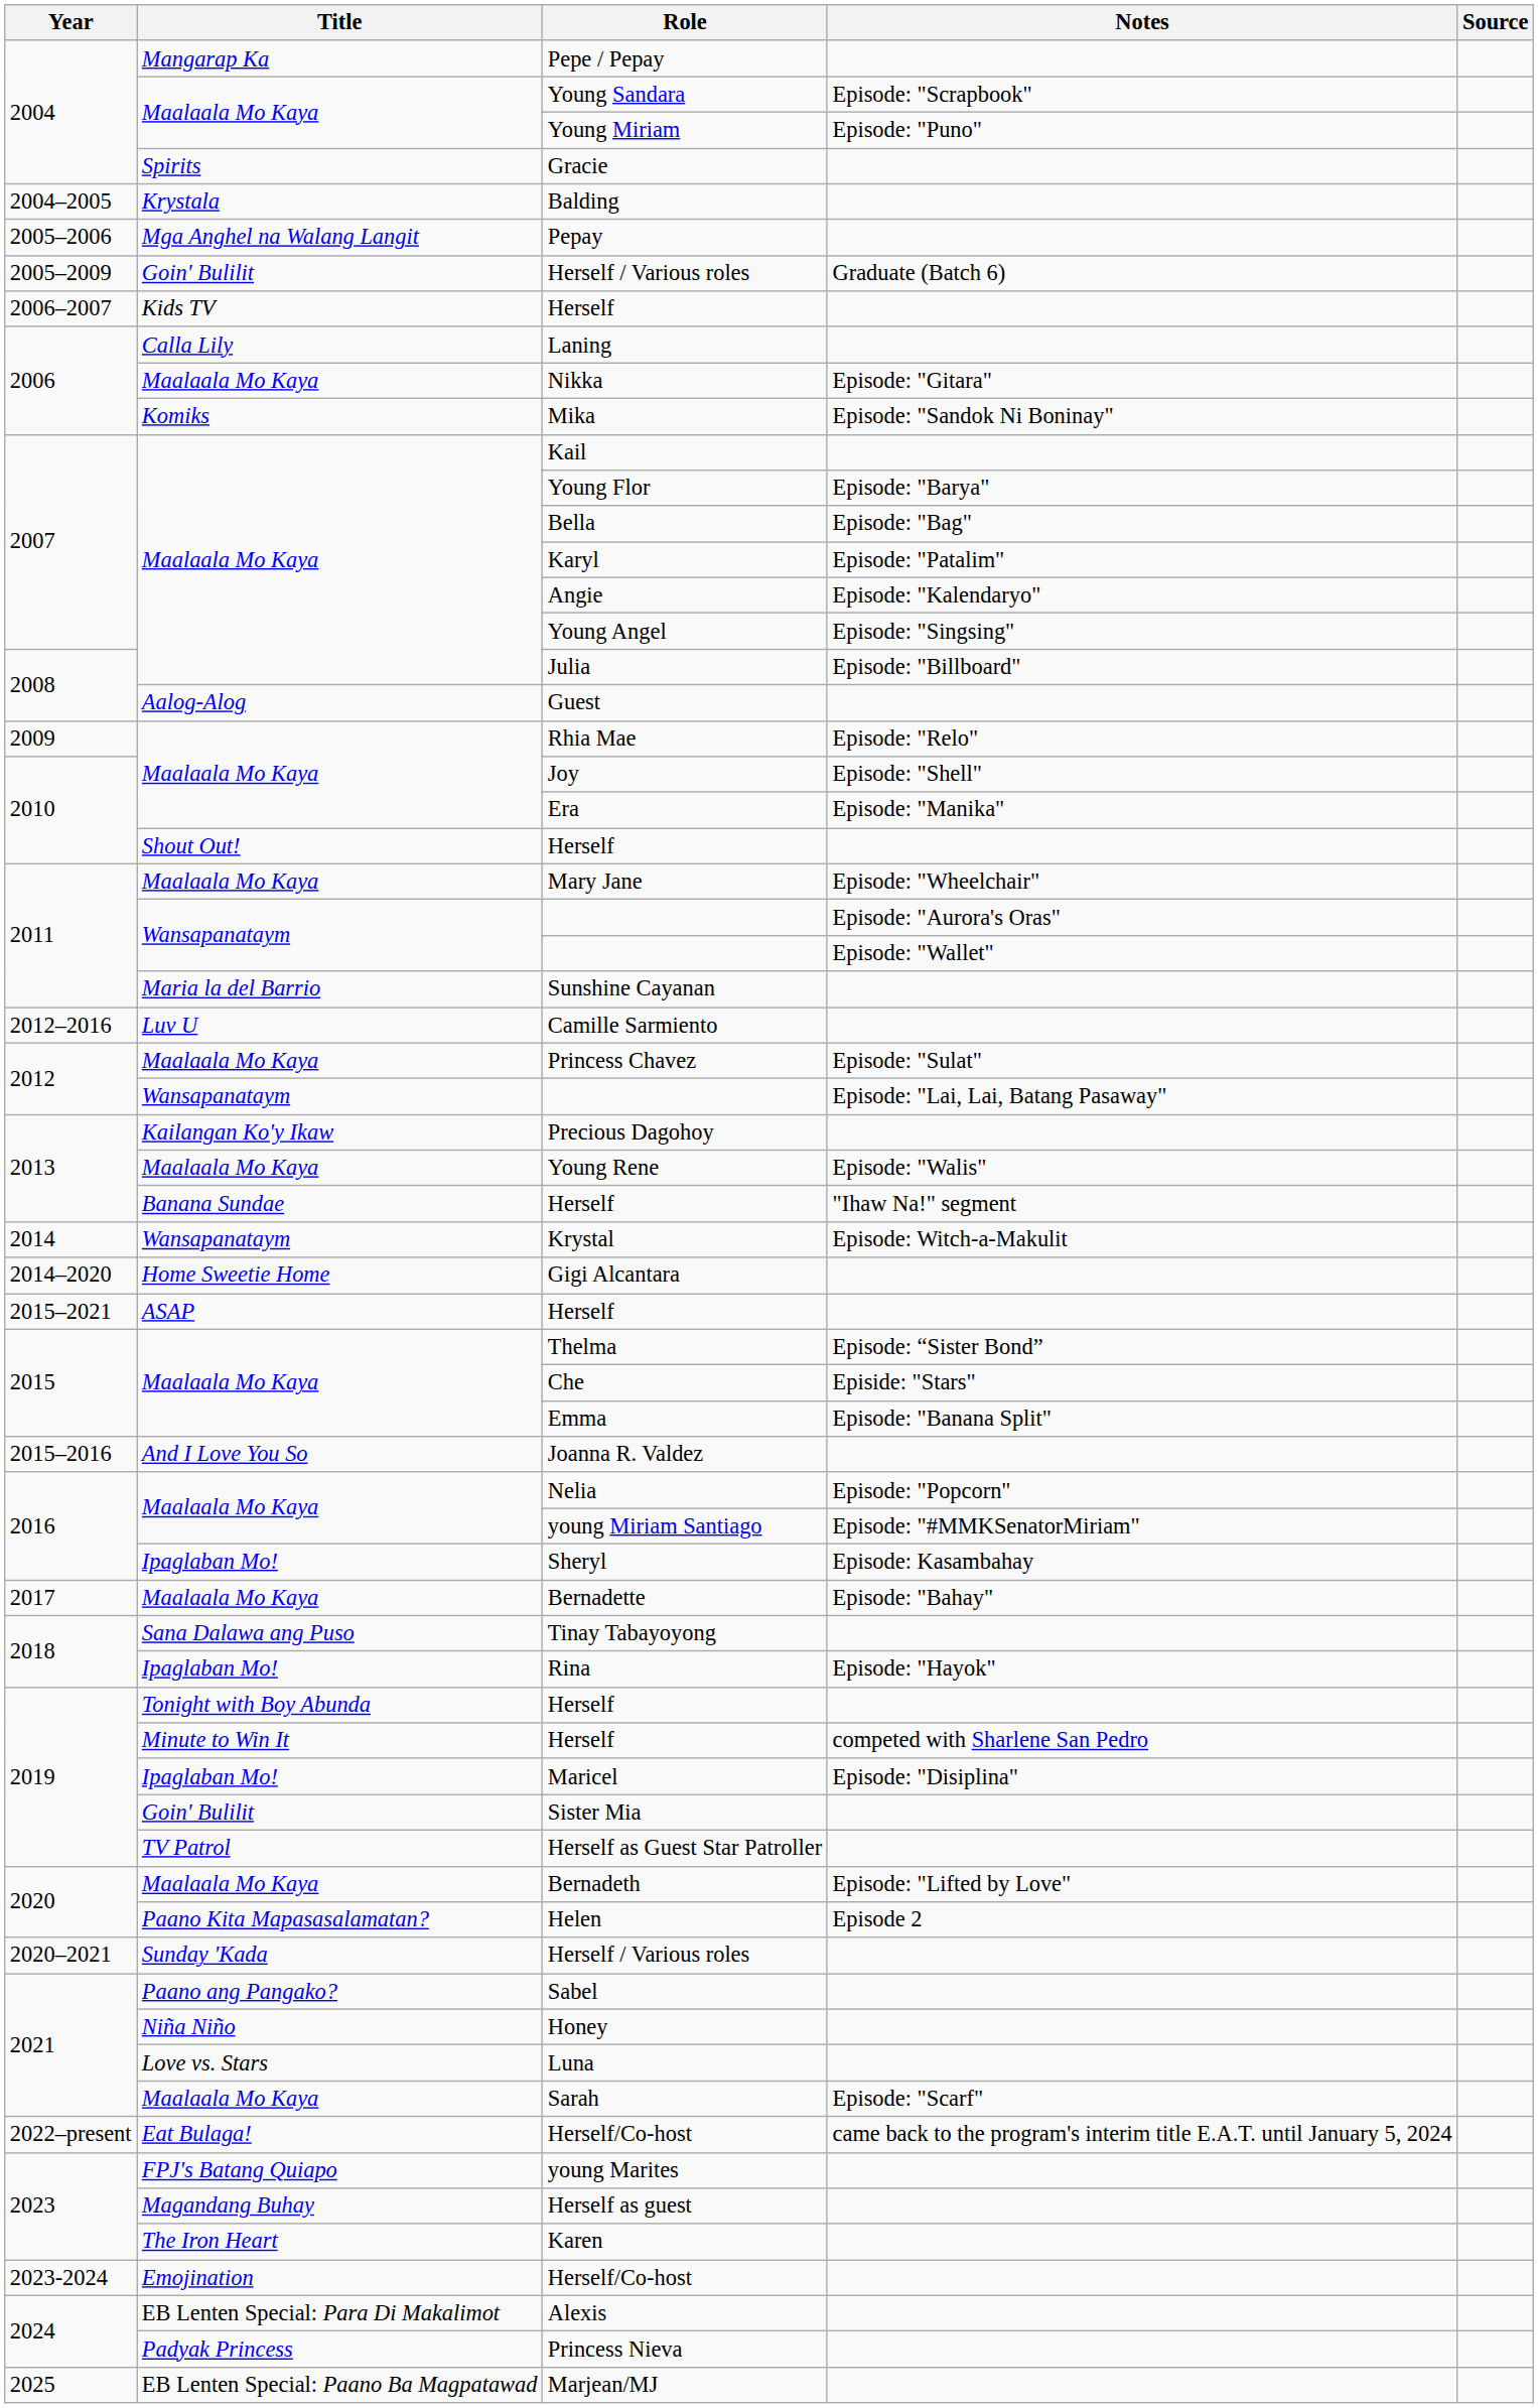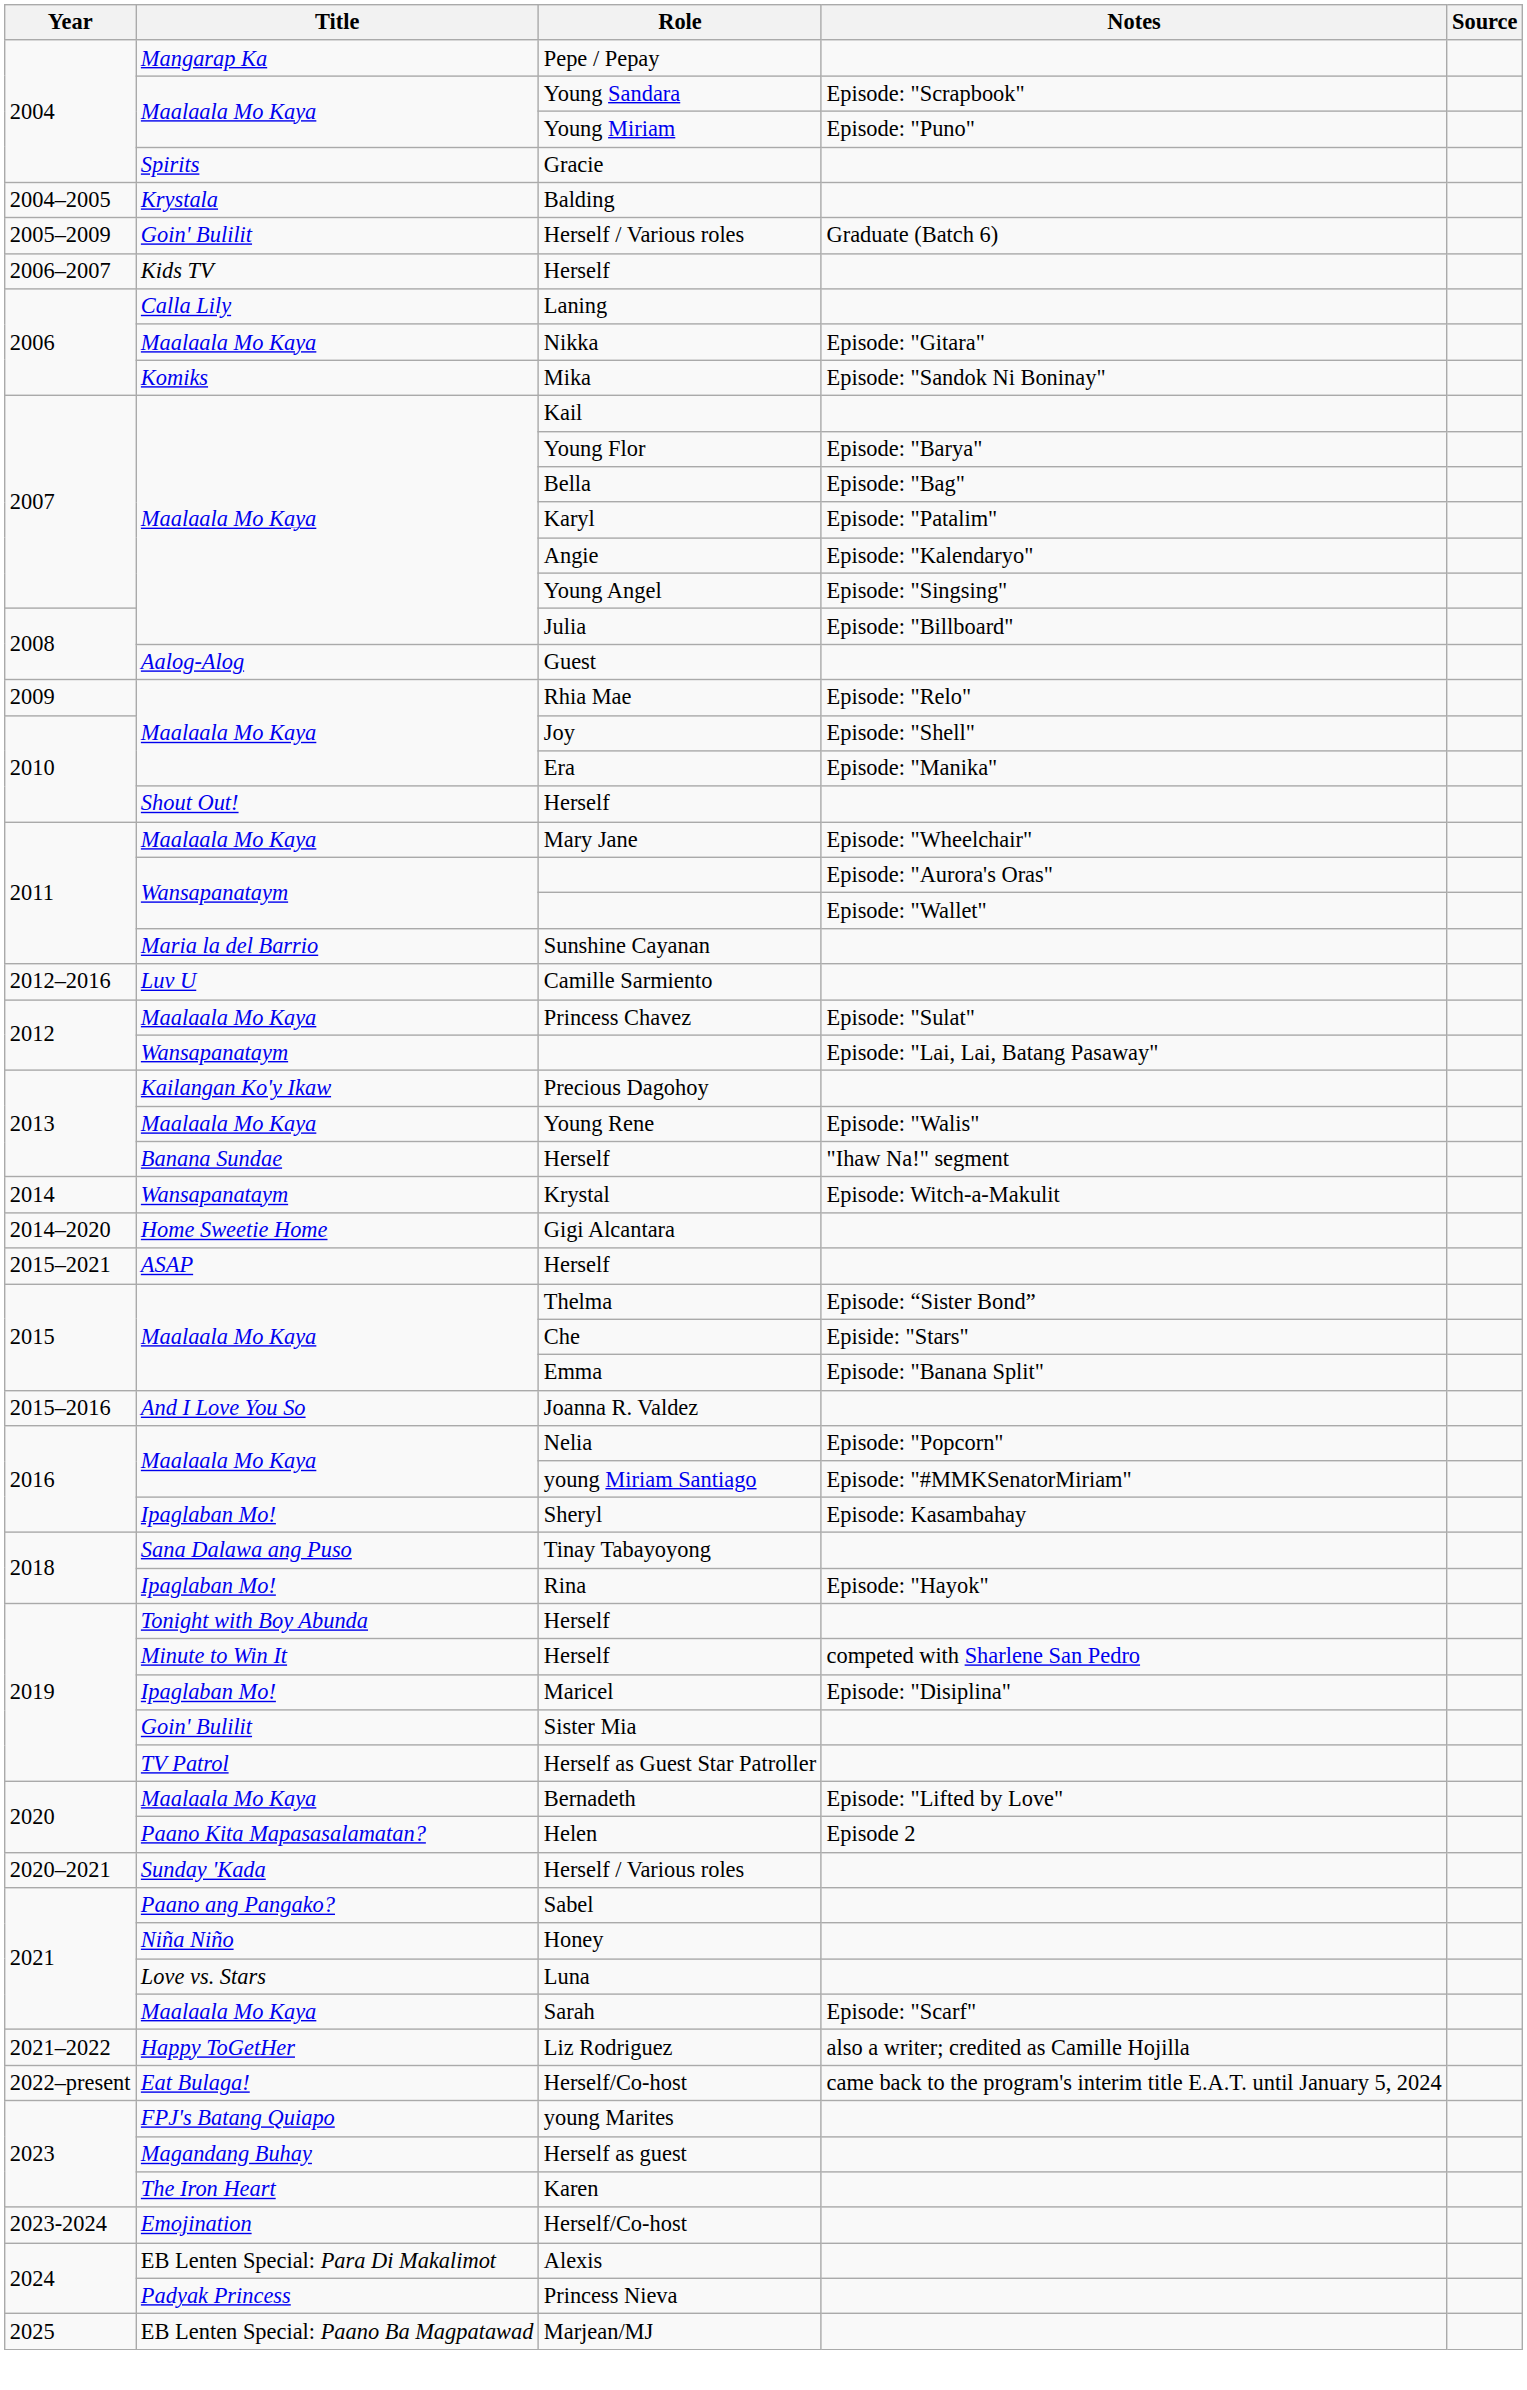 <table class="wikitable">
 <tr>
 <th>Year</th>
 <th>Title</th>
 <th>Role</th>
 <th>Notes</th>
 <th>Source</th>
 </tr>
 <tr>
 <td rowspan="4">2004</td>
 <td><em><a href='#'>Mangarap Ka</a></em></td>
 <td>Pepe / Pepay</td>
 <td></td>
 <td></td>
 </tr>
 <tr>
 <td rowspan="2"><em><a href='#'>Maalaala Mo Kaya</a></em></td>
 <td>Young <a href='#'>Sandara</a></td>
 <td>Episode: "Scrapbook"</td>
 <td></td>
 </tr>
 <tr>
 <td>Young <a href='#'>Miriam</a></td>
 <td>Episode: "Puno"</td>
 <td></td>
 </tr>
 <tr>
 <td><em><a href='#'>Spirits</a></em></td>
 <td>Gracie</td>
 <td></td>
 <td></td>
 </tr>
 <tr>
 <td>2004–2005</td>
 <td><em><a href='#'>Krystala</a></em></td>
 <td>Balding</td>
-<td></td>
-<td></td>
-</tr>
-<tr>
-<td>2005–2006</td>
-<td><em><a href='#'>Mga Anghel na Walang Langit</a></em></td>
-<td>Pepay</td>
 <td></td>
 <td></td>
 </tr>
 <tr>
 <td>2005–2009</td>
 <td><em><a href='#'>Goin' Bulilit</a></em></td>
 <td>Herself / Various roles</td>
 <td>Graduate (Batch 6)</td>
 <td></td>
 </tr>
 <tr>
 <td>2006–2007</td>
 <td><em>Kids TV</em></td>
 <td>Herself</td>
 <td></td>
 <td></td>
 </tr>
 <tr>
 <td rowspan="3">2006</td>
 <td><em><a href='#'>Calla Lily</a></em></td>
 <td>Laning</td>
 <td></td>
 <td></td>
 </tr>
 <tr>
 <td><em><a href='#'>Maalaala Mo Kaya</a></em></td>
 <td>Nikka</td>
 <td>Episode: "Gitara"</td>
 <td></td>
 </tr>
 <tr>
 <td><em><a href='#'>Komiks</a></em></td>
 <td>Mika</td>
 <td>Episode: "Sandok Ni Boninay"</td>
 <td></td>
 </tr>
 <tr>
 <td rowspan="6">2007</td>
 <td rowspan="7"><em><a href='#'>Maalaala Mo Kaya</a></em></td>
 <td>Kail</td>
 <td></td>
 <td></td>
 </tr>
 <tr>
 <td>Young Flor</td>
 <td>Episode: "Barya"</td>
 <td></td>
 </tr>
 <tr>
 <td>Bella</td>
 <td>Episode: "Bag"</td>
 <td></td>
 </tr>
 <tr>
 <td>Karyl</td>
 <td>Episode: "Patalim"</td>
 <td></td>
 </tr>
 <tr>
 <td>Angie</td>
 <td>Episode: "Kalendaryo"</td>
 <td></td>
 </tr>
 <tr>
 <td>Young Angel</td>
 <td>Episode: "Singsing"</td>
 <td></td>
 </tr>
 <tr>
 <td rowspan="2">2008</td>
 <td>Julia</td>
 <td>Episode: "Billboard"</td>
 <td></td>
 </tr>
 <tr>
 <td><em><a href='#'>Aalog-Alog</a></em></td>
 <td>Guest</td>
 <td></td>
 <td></td>
 </tr>
 <tr>
 <td>2009</td>
 <td rowspan="3"><em><a href='#'>Maalaala Mo Kaya</a></em></td>
 <td>Rhia Mae</td>
 <td>Episode: "Relo"</td>
 <td></td>
 </tr>
 <tr>
 <td rowspan="3">2010</td>
 <td>Joy</td>
 <td>Episode: "Shell"</td>
 <td></td>
 </tr>
 <tr>
 <td>Era</td>
 <td>Episode: "Manika"</td>
 <td></td>
 </tr>
 <tr>
 <td><em><a href='#'>Shout Out!</a></em></td>
 <td>Herself</td>
 <td></td>
 <td></td>
 </tr>
 <tr>
 <td rowspan="4">2011</td>
 <td><em><a href='#'>Maalaala Mo Kaya</a></em></td>
 <td>Mary Jane</td>
 <td>Episode: "Wheelchair"</td>
 <td></td>
 </tr>
 <tr>
 <td rowspan="2"><em><a href='#'>Wansapanataym</a></em></td>
 <td></td>
 <td>Episode: "Aurora's Oras"</td>
 <td></td>
 </tr>
 <tr>
 <td></td>
 <td>Episode: "Wallet"</td>
 <td></td>
 </tr>
 <tr>
 <td><em><a href='#'>Maria la del Barrio</a></em></td>
 <td>Sunshine Cayanan</td>
 <td></td>
 <td></td>
 </tr>
 <tr>
 <td>2012–2016</td>
 <td><em><a href='#'>Luv U</a></em></td>
 <td>Camille Sarmiento</td>
 <td></td>
 <td></td>
 </tr>
 <tr>
 <td rowspan="2">2012</td>
 <td><em><a href='#'>Maalaala Mo Kaya</a></em></td>
 <td>Princess Chavez</td>
 <td>Episode: "Sulat"</td>
 <td></td>
 </tr>
 <tr>
 <td><em><a href='#'>Wansapanataym</a></em></td>
 <td></td>
 <td>Episode: "Lai, Lai, Batang Pasaway"</td>
 <td></td>
 </tr>
 <tr>
 <td rowspan="3">2013</td>
 <td><em><a href='#'>Kailangan Ko'y Ikaw</a></em></td>
 <td>Precious Dagohoy</td>
 <td></td>
 <td></td>
 </tr>
 <tr>
 <td><em><a href='#'>Maalaala Mo Kaya</a></em></td>
 <td>Young Rene</td>
 <td>Episode: "Walis"</td>
 <td></td>
 </tr>
 <tr>
 <td><em><a href='#'>Banana Sundae</a></em></td>
 <td>Herself</td>
 <td>"Ihaw Na!" segment</td>
 <td></td>
 </tr>
 <tr>
 <td>2014</td>
 <td><em><a href='#'>Wansapanataym</a></em></td>
 <td>Krystal</td>
 <td>Episode: Witch-a-Makulit</td>
 <td></td>
 </tr>
 <tr>
 <td>2014–2020</td>
 <td><em><a href='#'>Home Sweetie Home</a></em></td>
 <td>Gigi Alcantara</td>
 <td></td>
 <td></td>
 </tr>
 <tr>
 <td>2015–2021</td>
 <td><em><a href='#'>ASAP</a></em></td>
 <td>Herself</td>
 <td></td>
 <td></td>
 </tr>
 <tr>
 <td rowspan="3">2015</td>
 <td rowspan="3"><em><a href='#'>Maalaala Mo Kaya</a></em></td>
 <td>Thelma</td>
 <td>Episode: “Sister Bond”</td>
 <td></td>
 </tr>
 <tr>
 <td>Che</td>
 <td>Episide: "Stars"</td>
 <td></td>
 </tr>
 <tr>
 <td>Emma</td>
 <td>Episode: "Banana Split"</td>
 <td></td>
 </tr>
 <tr>
 <td>2015–2016</td>
 <td><em><a href='#'>And I Love You So</a></em></td>
 <td>Joanna R. Valdez</td>
 <td></td>
 <td></td>
 </tr>
 <tr>
 <td rowspan="3">2016</td>
 <td rowspan="2"><em><a href='#'>Maalaala Mo Kaya</a></em></td>
 <td>Nelia</td>
 <td>Episode: "Popcorn"</td>
 <td></td>
 </tr>
 <tr>
 <td>young <a href='#'>Miriam Santiago</a></td>
 <td>Episode: "#MMKSenatorMiriam"</td>
 <td></td>
 </tr>
 <tr>
 <td><em><a href='#'>Ipaglaban Mo!</a></em></td>
 <td>Sheryl</td>
 <td>Episode: Kasambahay</td>
 <td></td>
 </tr>
 <tr>
-<td>2017</td>
-<td><em><a href='#'>Maalaala Mo Kaya</a></em></td>
-<td>Bernadette</td>
-<td>Episode: "Bahay"</td>
-<td></td>
-</tr>
-<tr>
 <td rowspan="2">2018</td>
 <td><em><a href='#'>Sana Dalawa ang Puso</a></em></td>
 <td>Tinay Tabayoyong</td>
 <td></td>
 <td></td>
 </tr>
 <tr>
 <td><em><a href='#'>Ipaglaban Mo!</a></em></td>
 <td>Rina</td>
 <td>Episode: "Hayok"</td>
 <td></td>
 </tr>
 <tr>
 <td rowspan="5">2019</td>
 <td><em><a href='#'>Tonight with Boy Abunda</a></em></td>
 <td>Herself</td>
 <td></td>
 <td></td>
 </tr>
 <tr>
 <td><em><a href='#'>Minute to Win It</a></em></td>
 <td>Herself</td>
 <td>competed with <a href='#'>Sharlene San Pedro</a></td>
 <td></td>
 </tr>
 <tr>
 <td><em><a href='#'>Ipaglaban Mo!</a></em></td>
 <td>Maricel</td>
 <td>Episode: "Disiplina"</td>
 <td></td>
 </tr>
 <tr>
 <td><em><a href='#'>Goin' Bulilit</a></em></td>
 <td>Sister Mia</td>
 <td></td>
 <td></td>
 </tr>
 <tr>
 <td><em><a href='#'>TV Patrol</a></em></td>
 <td>Herself as Guest Star Patroller</td>
 <td></td>
 <td></td>
 </tr>
 <tr>
 <td rowspan="2">2020</td>
 <td><em><a href='#'>Maalaala Mo Kaya</a></em></td>
 <td>Bernadeth</td>
 <td>Episode: "Lifted by Love"</td>
 <td></td>
 </tr>
 <tr>
 <td><em><a href='#'>Paano Kita Mapasasalamatan?</a></em></td>
 <td>Helen</td>
 <td>Episode 2</td>
 <td></td>
 </tr>
 <tr>
 <td>2020–2021</td>
 <td><em><a href='#'>Sunday 'Kada</a></em></td>
 <td>Herself / Various roles</td>
 <td></td>
 <td></td>
 </tr>
 <tr>
 <td rowspan="4">2021</td>
 <td><em><a href='#'>Paano ang Pangako?</a></em></td>
 <td>Sabel</td>
 <td></td>
 <td></td>
 </tr>
 <tr>
 <td><em><a href='#'>Niña Niño</a></em></td>
 <td>Honey</td>
 <td></td>
 </tr>
 <tr>
 <td><em>Love vs. Stars</em></td>
 <td>Luna</td>
 <td></td>
 <td></td>
 </tr>
 <tr>
 <td><em><a href='#'>Maalaala Mo Kaya</a></em></td>
 <td>Sarah</td>
 <td>Episode: "Scarf"</td>
 <td></td>
 </tr>
 <tr>
+<td>2021–2022</td>
+<td><em><a href='#'>Happy ToGetHer</a></em></td>
+<td>Liz Rodriguez</td>
+<td>also a writer; credited as Camille Hojilla</td>
+<td></td>
+</tr>
+<tr>
 <td>2022–present</td>
 <td><em><a href='#'>Eat Bulaga!</a></em></td>
 <td>Herself/Co-host</td>
 <td>came back to the program's interim title E.A.T. until January 5, 2024</td>
 <td></td>
 </tr>
 <tr>
 <td rowspan="3">2023</td>
 <td><em><a href='#'>FPJ's Batang Quiapo</a></em></td>
 <td>young Marites</td>
 <td></td>
 <td></td>
 </tr>
 <tr>
 <td><em><a href='#'>Magandang Buhay</a></em></td>
 <td>Herself as guest</td>
 <td></td>
 <td></td>
 </tr>
 <tr>
 <td><em><a href='#'>The Iron Heart</a></em></td>
 <td>Karen</td>
 <td></td>
 <td></td>
 </tr>
 <tr>
 <td>2023-2024</td>
 <td><a href='#'><em>Emojination</em></a></td>
 <td>Herself/Co-host</td>
 <td></td>
 <td></td>
 </tr>
 <tr>
 <td rowspan="2">2024</td>
 <td>EB Lenten Special: <em>Para Di Makalimot</em></td>
 <td>Alexis</td>
 <td></td>
 <td></td>
 </tr>
 <tr>
 <td><em><a href='#'>Padyak Princess</a></em></td>
 <td>Princess Nieva</td>
 <td></td>
 <td></td>
 </tr>
 <tr>
 <td>2025</td>
 <td>EB Lenten Special: <em>Paano Ba Magpatawad</em></td>
 <td>Marjean/MJ</td>
 <td></td>
 <td></td>
 </tr>
 </table>
